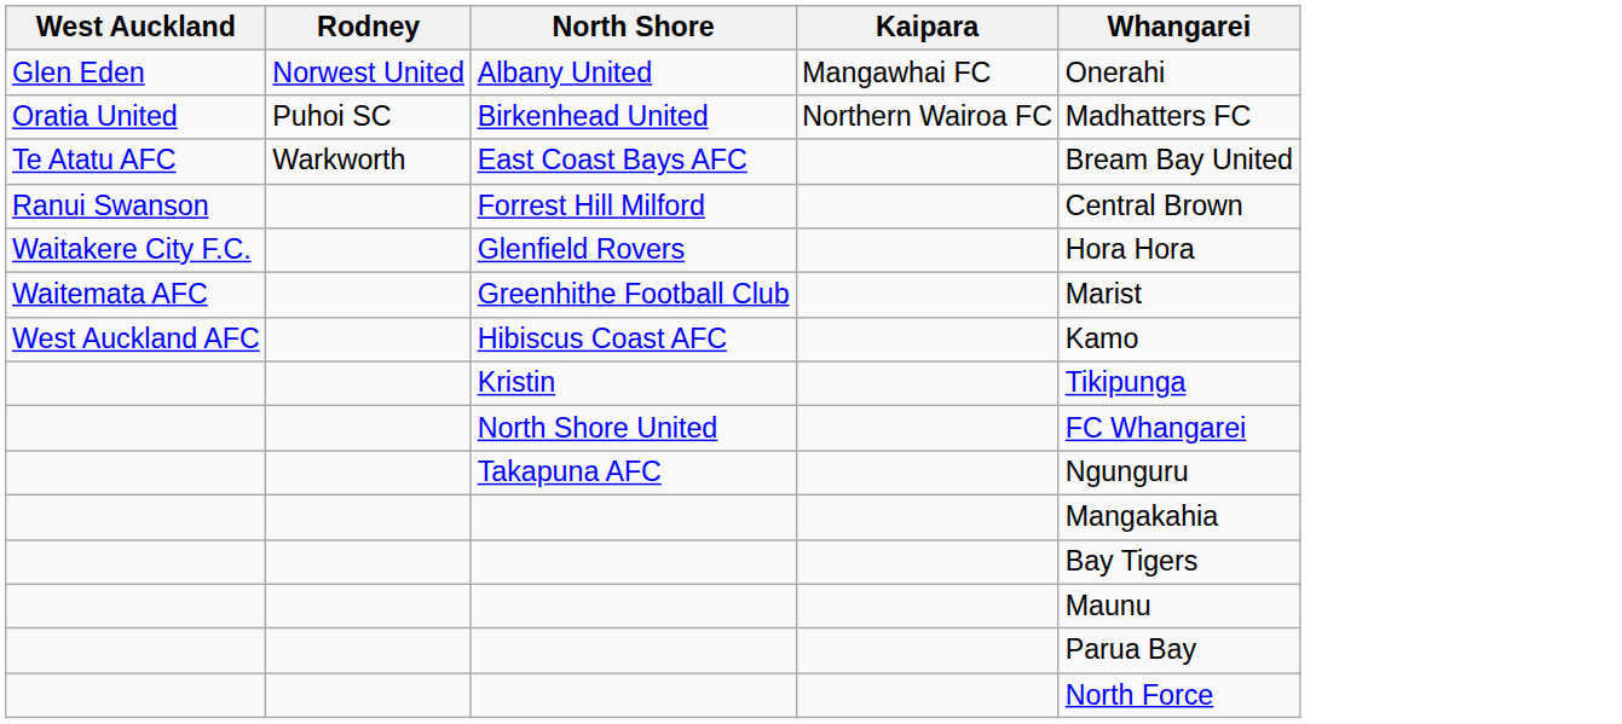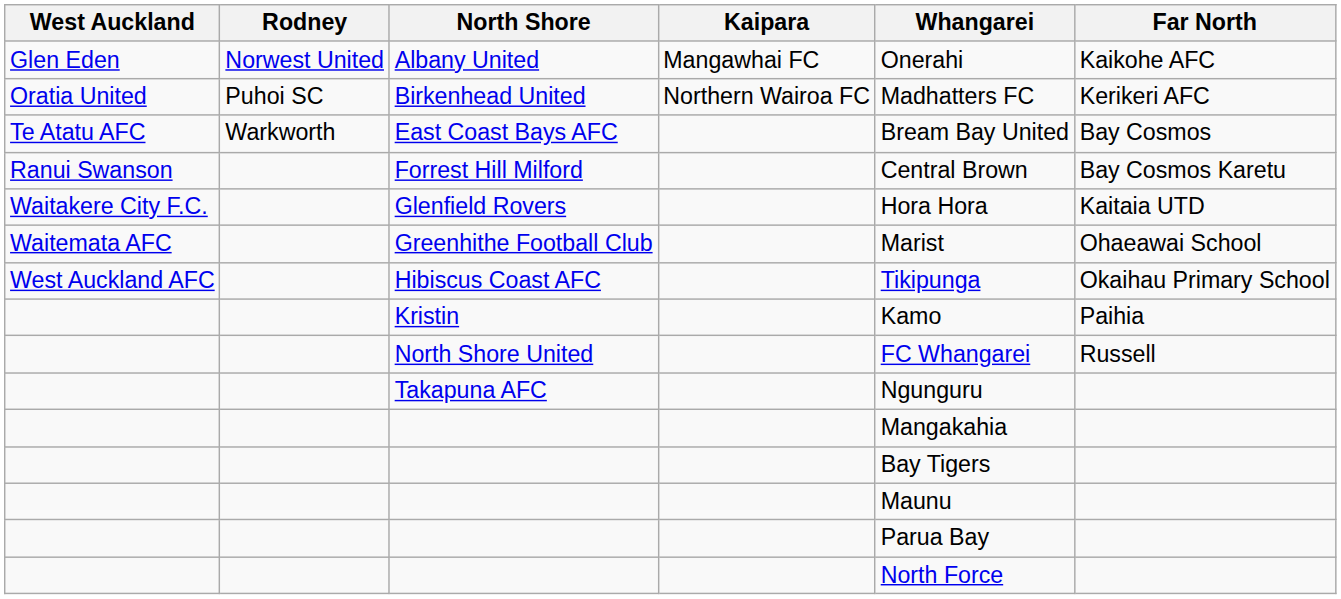 <table class="wikitable">
 <tr>
 <th>West Auckland</th>
 <th>Rodney</th>
 <th>North Shore</th>
 <th>Kaipara</th>
 <th>Whangarei</th>
+<th>Far North</th>
 </tr>
 <tr>
 <td><a href='#'>Glen Eden</a></td>
 <td><a href='#'>Norwest United</a></td>
 <td><a href='#'>Albany United</a></td>
 <td>Mangawhai FC</td>
 <td>Onerahi</td>
+<td>Kaikohe AFC</td>
 </tr>
 <tr>
 <td><a href='#'>Oratia United</a></td>
 <td>Puhoi SC</td>
 <td><a href='#'>Birkenhead United</a></td>
 <td>Northern Wairoa FC</td>
 <td>Madhatters FC</td>
+<td>Kerikeri AFC</td>
 </tr>
 <tr>
 <td><a href='#'>Te Atatu AFC</a></td>
 <td>Warkworth</td>
 <td><a href='#'>East Coast Bays AFC</a></td>
 <td></td>
 <td>Bream Bay United</td>
+<td>Bay Cosmos</td>
 </tr>
 <tr>
 <td><a href='#'>Ranui Swanson</a></td>
 <td></td>
 <td><a href='#'>Forrest Hill Milford</a></td>
 <td></td>
 <td>Central Brown</td>
+<td>Bay Cosmos Karetu</td>
 </tr>
 <tr>
 <td><a href='#'>Waitakere City F.C.</a></td>
 <td></td>
 <td><a href='#'>Glenfield Rovers</a></td>
 <td></td>
 <td>Hora Hora</td>
+<td>Kaitaia UTD</td>
 </tr>
 <tr>
 <td><a href='#'>Waitemata AFC</a></td>
 <td></td>
 <td><a href='#'>Greenhithe Football Club</a></td>
 <td></td>
 <td>Marist</td>
+<td>Ohaeawai School</td>
 </tr>
 <tr>
 <td><a href='#'>West Auckland AFC</a></td>
 <td></td>
 <td><a href='#'>Hibiscus Coast AFC</a></td>
 <td></td>
-<td>Kamo</td>
+<td><a href='#'>Tikipunga</a></td>
+<td>Okaihau Primary School</td>
 </tr>
 <tr>
 <td></td>
 <td></td>
 <td><a href='#'>Kristin</a></td>
 <td></td>
-<td><a href='#'>Tikipunga</a></td>
+<td>Kamo</td>
+<td>Paihia</td>
 </tr>
 <tr>
 <td></td>
 <td></td>
 <td><a href='#'>North Shore United</a></td>
 <td></td>
 <td><a href='#'>FC Whangarei</a></td>
+<td>Russell</td>
 </tr>
 <tr>
 <td></td>
 <td></td>
 <td><a href='#'>Takapuna AFC</a></td>
 <td></td>
 <td>Ngunguru</td>
+<td></td>
 </tr>
 <tr>
 <td></td>
 <td></td>
 <td></td>
 <td></td>
 <td>Mangakahia</td>
+<td></td>
 </tr>
 <tr>
 <td></td>
 <td></td>
 <td></td>
 <td></td>
 <td>Bay Tigers</td>
+<td></td>
 </tr>
 <tr>
 <td></td>
 <td></td>
 <td></td>
 <td></td>
 <td>Maunu</td>
+<td></td>
 </tr>
 <tr>
 <td></td>
 <td></td>
 <td></td>
 <td></td>
 <td>Parua Bay</td>
+<td></td>
 </tr>
 <tr>
 <td></td>
 <td></td>
 <td></td>
 <td></td>
 <td><a href='#'>North Force</a></td>
+<td></td>
 </tr>
 </table>
